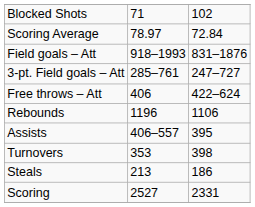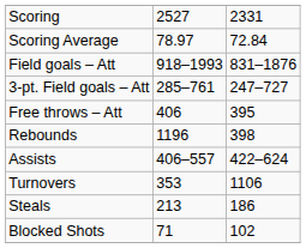 <table class="wikitable">
 <tr>
 </tr>
 <tr>
-<td>Blocked Shots</td>
-<td>71</td>
-<td>102</td>
+<td>Scoring</td>
+<td>2527</td>
+<td>2331</td>
 </tr>
 <tr>
 <td>Scoring Average</td>
 <td>78.97</td>
 <td>72.84</td>
 </tr>
 <tr>
 <td>Field goals – Att</td>
 <td>918–1993</td>
 <td>831–1876</td>
 </tr>
 <tr>
 <td>3-pt. Field goals – Att</td>
 <td>285–761</td>
 <td>247–727</td>
 </tr>
 <tr>
 <td>Free throws – Att</td>
 <td>406</td>
-<td>422–624</td>
+<td>395</td>
 </tr>
 <tr>
 <td>Rebounds</td>
 <td>1196</td>
-<td>1106</td>
+<td>398</td>
 </tr>
 <tr>
 <td>Assists</td>
 <td>406–557</td>
-<td>395</td>
+<td>422–624</td>
 </tr>
 <tr>
 <td>Turnovers</td>
 <td>353</td>
-<td>398</td>
+<td>1106</td>
 </tr>
 <tr>
 <td>Steals</td>
 <td>213</td>
 <td>186</td>
 </tr>
 <tr>
-<td>Scoring</td>
-<td>2527</td>
-<td>2331</td>
+<td>Blocked Shots</td>
+<td>71</td>
+<td>102</td>
 </tr>
 <tr>
 </tr>
 </table>
